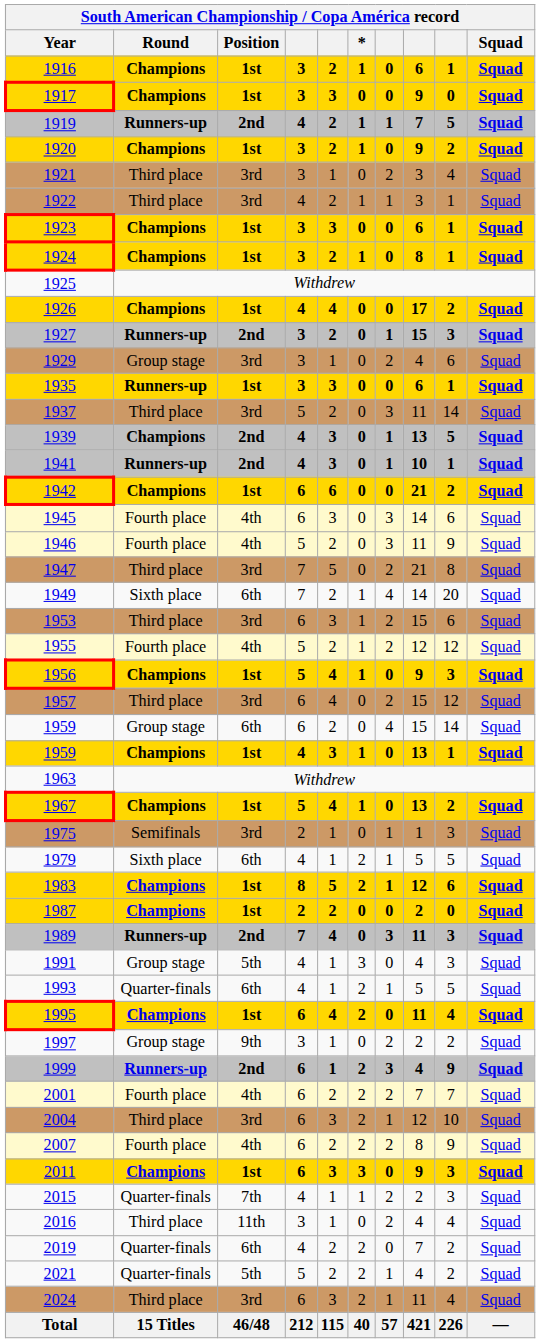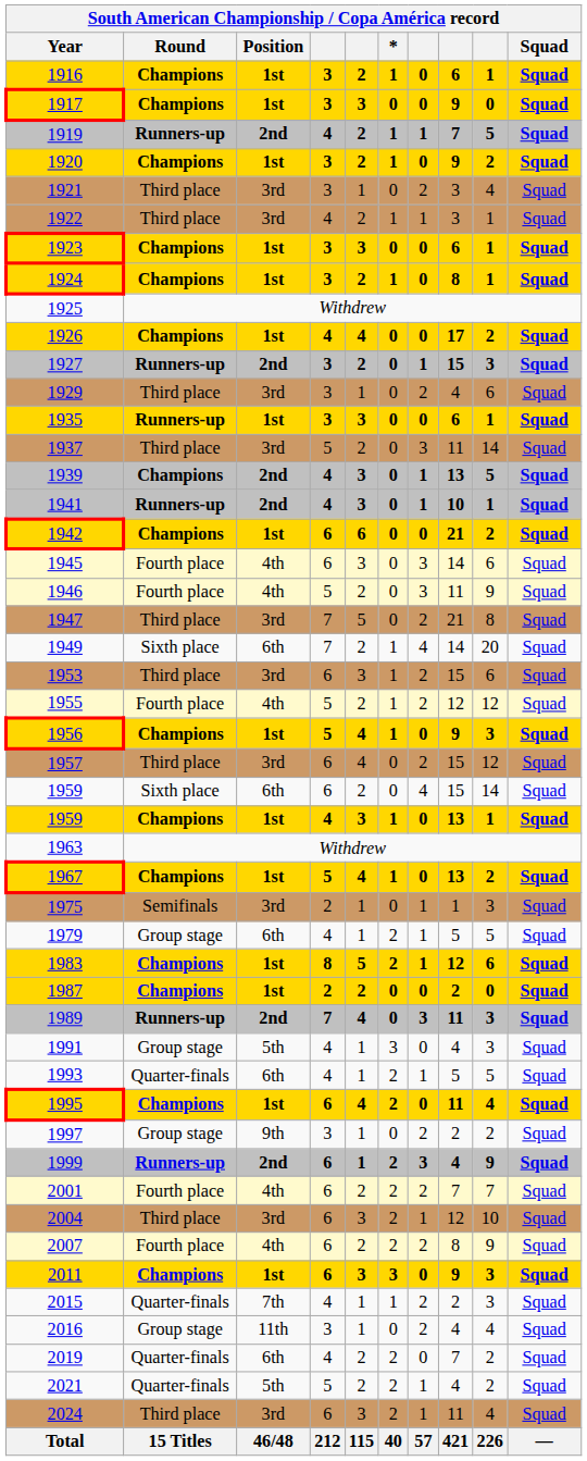 <table class="wikitable" style="text-align:center">
 <tr>
 <th colspan=10><a href='#'>South American Championship / Copa América</a> record</th>
 </tr>
 <tr>
 <th width=100>Year</th>
 <th width=95>Round</th>
 <th width=60>Position</th>
 <th width=20></th>
 <th width=20></th>
 <th width=20>*</th>
 <th width=20></th>
 <th width=20></th>
 <th width=20></th>
 <th width=60>Squad</th>
 </tr>
 <tr style="background:Gold;">
 <td> <a href='#'>1916</a></td>
 <td><strong>Champions</strong></td>
 <td><strong>1st</strong></td>
 <td><strong>3</strong></td>
 <td><strong>2</strong></td>
 <td><strong>1</strong></td>
 <td><strong>0</strong></td>
 <td><strong>6</strong></td>
 <td><strong>1</strong></td>
 <td><strong><a href='#'>Squad</a></strong></td>
 </tr>
 <tr style="background:Gold;">
 <td style="border: 3px solid red"> <a href='#'>1917</a></td>
 <td><strong>Champions</strong></td>
 <td><strong>1st</strong></td>
 <td><strong>3</strong></td>
 <td><strong>3</strong></td>
 <td><strong>0</strong></td>
 <td><strong>0</strong></td>
 <td><strong>9</strong></td>
 <td><strong>0</strong></td>
 <td><strong><a href='#'>Squad</a></strong></td>
 </tr>
 <tr style="background:Silver;">
 <td> <a href='#'>1919</a></td>
 <td><strong>Runners-up</strong></td>
 <td><strong>2nd</strong></td>
 <td><strong>4</strong></td>
 <td><strong>2</strong></td>
 <td><strong>1</strong></td>
 <td><strong>1</strong></td>
 <td><strong>7</strong></td>
 <td><strong>5</strong></td>
 <td><strong><a href='#'>Squad</a></strong></td>
 </tr>
 <tr style="background:Gold;">
 <td> <a href='#'>1920</a></td>
 <td><strong>Champions</strong></td>
 <td><strong>1st</strong></td>
 <td><strong>3</strong></td>
 <td><strong>2</strong></td>
 <td><strong>1</strong></td>
 <td><strong>0</strong></td>
 <td><strong>9</strong></td>
 <td><strong>2</strong></td>
 <td><strong><a href='#'>Squad</a></strong></td>
 </tr>
 <tr style="background:#c96;">
 <td> <a href='#'>1921</a></td>
 <td>Third place</td>
 <td>3rd</td>
 <td>3</td>
 <td>1</td>
 <td>0</td>
 <td>2</td>
 <td>3</td>
 <td>4</td>
 <td><a href='#'>Squad</a></td>
 </tr>
 <tr style="background:#c96;">
 <td> <a href='#'>1922</a></td>
 <td>Third place</td>
 <td>3rd</td>
 <td>4</td>
 <td>2</td>
 <td>1</td>
 <td>1</td>
 <td>3</td>
 <td>1</td>
 <td><a href='#'>Squad</a></td>
 </tr>
 <tr style="background:Gold;">
 <td style="border: 3px solid red"> <a href='#'>1923</a></td>
 <td><strong>Champions</strong></td>
 <td><strong>1st</strong></td>
 <td><strong>3</strong></td>
 <td><strong>3</strong></td>
 <td><strong>0</strong></td>
 <td><strong>0</strong></td>
 <td><strong>6</strong></td>
 <td><strong>1</strong></td>
 <td><strong><a href='#'>Squad</a></strong></td>
 </tr>
 <tr style="background:Gold;">
 <td style="border: 3px solid red"> <a href='#'>1924</a></td>
 <td><strong>Champions</strong></td>
 <td><strong>1st</strong></td>
 <td><strong>3</strong></td>
 <td><strong>2</strong></td>
 <td><strong>1</strong></td>
 <td><strong>0</strong></td>
 <td><strong>8</strong></td>
 <td><strong>1</strong></td>
 <td><strong><a href='#'>Squad</a></strong></td>
 </tr>
 <tr>
 <td> <a href='#'>1925</a></td>
 <td colspan=9><em>Withdrew</em></td>
 </tr>
 <tr style="background:Gold;">
 <td> <a href='#'>1926</a></td>
 <td><strong>Champions</strong></td>
 <td><strong>1st</strong></td>
 <td><strong>4</strong></td>
 <td><strong>4</strong></td>
 <td><strong>0</strong></td>
 <td><strong>0</strong></td>
 <td><strong>17</strong></td>
 <td><strong>2</strong></td>
 <td><strong><a href='#'>Squad</a></strong></td>
 </tr>
 <tr style="background:Silver;">
 <td> <a href='#'>1927</a></td>
 <td><strong>Runners-up</strong></td>
 <td><strong>2nd</strong></td>
 <td><strong>3</strong></td>
 <td><strong>2</strong></td>
 <td><strong>0</strong></td>
 <td><strong>1</strong></td>
 <td><strong>15</strong></td>
 <td><strong>3</strong></td>
 <td><strong><a href='#'>Squad</a></strong></td>
 </tr>
 <tr style="background:#c96;">
 <td> <a href='#'>1929</a></td>
-<td>Group stage</td>
+<td>Third place</td>
 <td>3rd</td>
 <td>3</td>
 <td>1</td>
 <td>0</td>
 <td>2</td>
 <td>4</td>
 <td>6</td>
 <td><a href='#'>Squad</a></td>
 </tr>
 <tr style="background:Gold;">
 <td> <a href='#'>1935</a></td>
 <td><strong>Runners-up</strong></td>
 <td><strong>1st</strong></td>
 <td><strong>3</strong></td>
 <td><strong>3</strong></td>
 <td><strong>0</strong></td>
 <td><strong>0</strong></td>
 <td><strong>6</strong></td>
 <td><strong>1</strong></td>
 <td><strong><a href='#'>Squad</a></strong></td>
 </tr>
 <tr style="background:#c96;">
 <td> <a href='#'>1937</a></td>
 <td>Third place</td>
 <td>3rd</td>
 <td>5</td>
 <td>2</td>
 <td>0</td>
 <td>3</td>
 <td>11</td>
 <td>14</td>
 <td><a href='#'>Squad</a></td>
 </tr>
 <tr style="background:Silver;">
 <td> <a href='#'>1939</a></td>
 <td><strong>Champions</strong></td>
 <td><strong>2nd</strong></td>
 <td><strong>4</strong></td>
 <td><strong>3</strong></td>
 <td><strong>0</strong></td>
 <td><strong>1</strong></td>
 <td><strong>13</strong></td>
 <td><strong>5</strong></td>
 <td><strong><a href='#'>Squad</a></strong></td>
 </tr>
 <tr style="background:Silver;">
 <td> <a href='#'>1941</a></td>
 <td><strong>Runners-up</strong></td>
 <td><strong>2nd</strong></td>
 <td><strong>4</strong></td>
 <td><strong>3</strong></td>
 <td><strong>0</strong></td>
 <td><strong>1</strong></td>
 <td><strong>10</strong></td>
 <td><strong>1</strong></td>
 <td><strong><a href='#'>Squad</a></strong></td>
 </tr>
 <tr style="background:Gold;">
 <td style="border: 3px solid red"> <a href='#'>1942</a></td>
 <td><strong>Champions</strong></td>
 <td><strong>1st</strong></td>
 <td><strong>6</strong></td>
 <td><strong>6</strong></td>
 <td><strong>0</strong></td>
 <td><strong>0</strong></td>
 <td><strong>21</strong></td>
 <td><strong>2</strong></td>
 <td><strong><a href='#'>Squad</a></strong></td>
 </tr>
 <tr style="background:#fffacd">
 <td> <a href='#'>1945</a></td>
 <td>Fourth place</td>
 <td>4th</td>
 <td>6</td>
 <td>3</td>
 <td>0</td>
 <td>3</td>
 <td>14</td>
 <td>6</td>
 <td><a href='#'>Squad</a></td>
 </tr>
 <tr style="background:#fffacd">
 <td> <a href='#'>1946</a></td>
 <td>Fourth place</td>
 <td>4th</td>
 <td>5</td>
 <td>2</td>
 <td>0</td>
 <td>3</td>
 <td>11</td>
 <td>9</td>
 <td><a href='#'>Squad</a></td>
 </tr>
 <tr style="background:#c96;">
 <td> <a href='#'>1947</a></td>
 <td>Third place</td>
 <td>3rd</td>
 <td>7</td>
 <td>5</td>
 <td>0</td>
 <td>2</td>
 <td>21</td>
 <td>8</td>
 <td><a href='#'>Squad</a></td>
 </tr>
 <tr>
 <td> <a href='#'>1949</a></td>
 <td>Sixth place</td>
 <td>6th</td>
 <td>7</td>
 <td>2</td>
 <td>1</td>
 <td>4</td>
 <td>14</td>
 <td>20</td>
 <td><a href='#'>Squad</a></td>
 </tr>
 <tr style="background:#c96;">
 <td> <a href='#'>1953</a></td>
 <td>Third place</td>
 <td>3rd</td>
 <td>6</td>
 <td>3</td>
 <td>1</td>
 <td>2</td>
 <td>15</td>
 <td>6</td>
 <td><a href='#'>Squad</a></td>
 </tr>
 <tr style="background:#fffacd">
 <td> <a href='#'>1955</a></td>
 <td>Fourth place</td>
 <td>4th</td>
 <td>5</td>
 <td>2</td>
 <td>1</td>
 <td>2</td>
 <td>12</td>
 <td>12</td>
 <td><a href='#'>Squad</a></td>
 </tr>
 <tr style="background:Gold;">
 <td style="border: 3px solid red"> <a href='#'>1956</a></td>
 <td><strong>Champions</strong></td>
 <td><strong>1st</strong></td>
 <td><strong>5</strong></td>
 <td><strong>4</strong></td>
 <td><strong>1</strong></td>
 <td><strong>0</strong></td>
 <td><strong>9</strong></td>
 <td><strong>3</strong></td>
 <td><strong><a href='#'>Squad</a></strong></td>
 </tr>
 <tr style="background:#c96;">
 <td> <a href='#'>1957</a></td>
 <td>Third place</td>
 <td>3rd</td>
 <td>6</td>
 <td>4</td>
 <td>0</td>
 <td>2</td>
 <td>15</td>
 <td>12</td>
 <td><a href='#'>Squad</a></td>
 </tr>
 <tr>
 <td> <a href='#'>1959</a></td>
-<td>Group stage</td>
+<td>Sixth place</td>
 <td>6th</td>
 <td>6</td>
 <td>2</td>
 <td>0</td>
 <td>4</td>
 <td>15</td>
 <td>14</td>
 <td><a href='#'>Squad</a></td>
 </tr>
 <tr style="background:Gold;">
 <td> <a href='#'>1959</a></td>
 <td><strong>Champions</strong></td>
 <td><strong>1st</strong></td>
 <td><strong>4</strong></td>
 <td><strong>3</strong></td>
 <td><strong>1</strong></td>
 <td><strong>0</strong></td>
 <td><strong>13</strong></td>
 <td><strong>1</strong></td>
 <td><strong><a href='#'>Squad</a></strong></td>
 </tr>
 <tr>
 <td> <a href='#'>1963</a></td>
 <td colspan=9><em>Withdrew</em></td>
 </tr>
 <tr style="background:Gold;">
 <td style="border: 3px solid red"> <a href='#'>1967</a></td>
 <td><strong>Champions</strong></td>
 <td><strong>1st</strong></td>
 <td><strong>5</strong></td>
 <td><strong>4</strong></td>
 <td><strong>1</strong></td>
 <td><strong>0</strong></td>
 <td><strong>13</strong></td>
 <td><strong>2</strong></td>
 <td><strong><a href='#'>Squad</a></strong></td>
 </tr>
 <tr style="background:#c96;">
 <td><a href='#'>1975</a></td>
 <td>Semifinals</td>
 <td>3rd</td>
 <td>2</td>
 <td>1</td>
 <td>0</td>
 <td>1</td>
 <td>1</td>
 <td>3</td>
 <td><a href='#'>Squad</a></td>
 </tr>
 <tr>
 <td><a href='#'>1979</a></td>
-<td>Sixth place</td>
+<td>Group stage</td>
 <td>6th</td>
 <td>4</td>
 <td>1</td>
 <td>2</td>
 <td>1</td>
 <td>5</td>
 <td>5</td>
 <td><a href='#'>Squad</a></td>
 </tr>
 <tr style="background:Gold;">
 <td><a href='#'>1983</a></td>
 <td><strong><a href='#'>Champions</a></strong></td>
 <td><strong>1st</strong></td>
 <td><strong>8</strong></td>
 <td><strong>5</strong></td>
 <td><strong>2</strong></td>
 <td><strong>1</strong></td>
 <td><strong>12</strong></td>
 <td><strong>6</strong></td>
 <td><strong><a href='#'>Squad</a></strong></td>
 </tr>
 <tr style="background:Gold;">
 <td> <a href='#'>1987</a></td>
 <td><strong><a href='#'>Champions</a></strong></td>
 <td><strong>1st</strong></td>
 <td><strong>2</strong></td>
 <td><strong>2</strong></td>
 <td><strong>0</strong></td>
 <td><strong>0</strong></td>
 <td><strong>2</strong></td>
 <td><strong>0</strong></td>
 <td><strong><a href='#'>Squad</a></strong></td>
 </tr>
 <tr style="background:Silver;">
 <td> <a href='#'>1989</a></td>
 <td><strong>Runners-up</strong></td>
 <td><strong>2nd</strong></td>
 <td><strong>7</strong></td>
 <td><strong>4</strong></td>
 <td><strong>0</strong></td>
 <td><strong>3</strong></td>
 <td><strong>11</strong></td>
 <td><strong>3</strong></td>
 <td><strong><a href='#'>Squad</a></strong></td>
 </tr>
 <tr>
 <td> <a href='#'>1991</a></td>
 <td>Group stage</td>
 <td>5th</td>
 <td>4</td>
 <td>1</td>
 <td>3</td>
 <td>0</td>
 <td>4</td>
 <td>3</td>
 <td><a href='#'>Squad</a></td>
 </tr>
 <tr>
 <td> <a href='#'>1993</a></td>
 <td>Quarter-finals</td>
 <td>6th</td>
 <td>4</td>
 <td>1</td>
 <td>2</td>
 <td>1</td>
 <td>5</td>
 <td>5</td>
 <td><a href='#'>Squad</a></td>
 </tr>
 <tr style="background:Gold;">
 <td style="border: 3px solid red"> <a href='#'>1995</a></td>
 <td><strong><a href='#'>Champions</a></strong></td>
 <td><strong>1st</strong></td>
 <td><strong>6</strong></td>
 <td><strong>4</strong></td>
 <td><strong>2</strong></td>
 <td><strong>0</strong></td>
 <td><strong>11</strong></td>
 <td><strong>4</strong></td>
 <td><strong><a href='#'>Squad</a></strong></td>
 </tr>
 <tr>
 <td> <a href='#'>1997</a></td>
 <td>Group stage</td>
 <td>9th</td>
 <td>3</td>
 <td>1</td>
 <td>0</td>
 <td>2</td>
 <td>2</td>
 <td>2</td>
 <td><a href='#'>Squad</a></td>
 </tr>
 <tr style="background:Silver;">
 <td> <a href='#'>1999</a></td>
 <td><strong><a href='#'>Runners-up</a></strong></td>
 <td><strong>2nd</strong></td>
 <td><strong>6</strong></td>
 <td><strong>1</strong></td>
 <td><strong>2</strong></td>
 <td><strong>3</strong></td>
 <td><strong>4</strong></td>
 <td><strong>9</strong></td>
 <td><strong><a href='#'>Squad</a></strong></td>
 </tr>
 <tr style="background:#fffacd">
 <td> <a href='#'>2001</a></td>
 <td>Fourth place</td>
 <td>4th</td>
 <td>6</td>
 <td>2</td>
 <td>2</td>
 <td>2</td>
 <td>7</td>
 <td>7</td>
 <td><a href='#'>Squad</a></td>
 </tr>
 <tr style="background:#c96;">
 <td> <a href='#'>2004</a></td>
 <td>Third place</td>
 <td>3rd</td>
 <td>6</td>
 <td>3</td>
 <td>2</td>
 <td>1</td>
 <td>12</td>
 <td>10</td>
 <td><a href='#'>Squad</a></td>
 </tr>
 <tr style="background:#fffacd">
 <td> <a href='#'>2007</a></td>
 <td>Fourth place</td>
 <td>4th</td>
 <td>6</td>
 <td>2</td>
 <td>2</td>
 <td>2</td>
 <td>8</td>
 <td>9</td>
 <td><a href='#'>Squad</a></td>
 </tr>
 <tr style="background:Gold;">
 <td> <a href='#'>2011</a></td>
 <td><strong><a href='#'>Champions</a></strong></td>
 <td><strong>1st</strong></td>
 <td><strong>6</strong></td>
 <td><strong>3</strong></td>
 <td><strong>3</strong></td>
 <td><strong>0</strong></td>
 <td><strong>9</strong></td>
 <td><strong>3</strong></td>
 <td><strong><a href='#'>Squad</a></strong></td>
 </tr>
 <tr>
 <td> <a href='#'>2015</a></td>
 <td>Quarter-finals</td>
 <td>7th</td>
 <td>4</td>
 <td>1</td>
 <td>1</td>
 <td>2</td>
 <td>2</td>
 <td>3</td>
 <td><a href='#'>Squad</a></td>
 </tr>
 <tr>
 <td> <a href='#'>2016</a></td>
-<td>Third place</td>
+<td>Group stage</td>
 <td>11th</td>
 <td>3</td>
 <td>1</td>
 <td>0</td>
 <td>2</td>
 <td>4</td>
 <td>4</td>
 <td><a href='#'>Squad</a></td>
 </tr>
 <tr>
 <td> <a href='#'>2019</a></td>
 <td>Quarter-finals</td>
 <td>6th</td>
 <td>4</td>
 <td>2</td>
 <td>2</td>
 <td>0</td>
 <td>7</td>
 <td>2</td>
 <td><a href='#'>Squad</a></td>
 </tr>
 <tr>
 <td> <a href='#'>2021</a></td>
 <td>Quarter-finals</td>
 <td>5th</td>
 <td>5</td>
 <td>2</td>
 <td>2</td>
 <td>1</td>
 <td>4</td>
 <td>2</td>
 <td><a href='#'>Squad</a></td>
 </tr>
 <tr style="background:#c96;">
 <td> <a href='#'>2024</a></td>
 <td>Third place</td>
 <td>3rd</td>
 <td>6</td>
 <td>3</td>
 <td>2</td>
 <td>1</td>
 <td>11</td>
 <td>4</td>
 <td><a href='#'>Squad</a></td>
 </tr>
 <tr>
 <th>Total</th>
 <th>15 Titles</th>
 <th>46/48</th>
 <th>212</th>
 <th>115</th>
 <th>40</th>
 <th>57</th>
 <th>421</th>
 <th>226</th>
 <th>—</th>
 </tr>
 </table>
